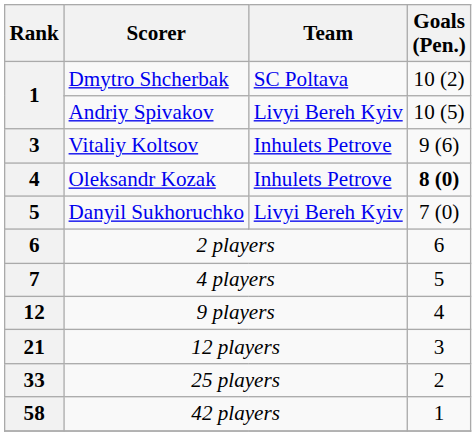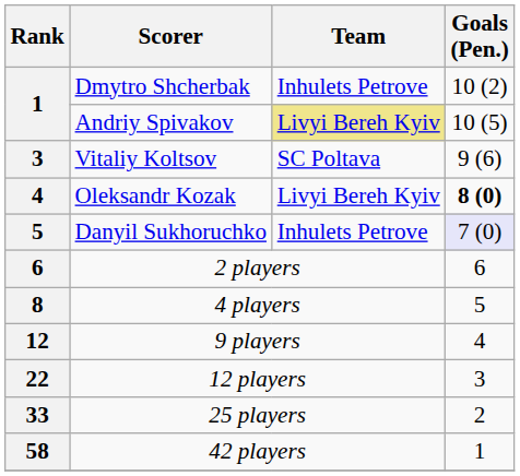 <table class="wikitable">
 <tr>
 <th>Rank</th>
 <th>Scorer</th>
 <th>Team</th>
 <th>Goals<br>(Pen.)</th>
 </tr>
 <tr>
 <th align=center rowspan=2>1</th>
 <td> <a href='#'>Dmytro Shcherbak</a></td>
-<td><a href='#'>SC Poltava</a></td>
+<td><a href='#'>Inhulets Petrove</a></td>
 <td align=center>10 (2)</td>
 </tr>
 <tr>
 <td> <a href='#'>Andriy Spivakov</a></td>
-<td><a href='#'>Livyi Bereh Kyiv</a></td>
+<td style="background: khaki;"><a href='#'>Livyi Bereh Kyiv</a></td>
 <td align=center>10 (5)</td>
 </tr>
 <tr>
 <th align=center rowspan=1>3</th>
 <td> <a href='#'>Vitaliy Koltsov</a></td>
-<td><a href='#'>Inhulets Petrove</a></td>
+<td><a href='#'>SC Poltava</a></td>
 <td align=center>9 (6)</td>
 </tr>
 <tr>
 <th align=center rowspan=1>4</th>
 <td> <a href='#'>Oleksandr Kozak</a></td>
-<td><a href='#'>Inhulets Petrove</a></td>
+<td><a href='#'>Livyi Bereh Kyiv</a></td>
 <td align=center><strong>8 (0)</strong></td>
 </tr>
 <tr>
 <th align=center rowspan=1>5</th>
 <td> <a href='#'>Danyil Sukhoruchko</a></td>
-<td><a href='#'>Livyi Bereh Kyiv</a></td>
-<td align=center>7 (0)</td>
+<td><a href='#'>Inhulets Petrove</a></td>
+<td align=center style="background: lavender;">7 (0)</td>
 </tr>
 <tr>
 <th align=center>6</th>
 <td colspan=2 align=center><em>2 players</em></td>
 <td align=center>6</td>
 </tr>
 <tr>
-<th align=center>7</th>
+<th align=center>8</th>
 <td colspan=2 align=center><em>4 players</em></td>
 <td align=center>5</td>
 </tr>
 <tr>
 <th align=center>12</th>
 <td colspan=2 align=center><em>9 players</em></td>
 <td align=center>4</td>
 </tr>
 <tr>
-<th align=center>21</th>
+<th align=center>22</th>
 <td colspan=2 align=center><em>12 players</em></td>
 <td align=center>3</td>
 </tr>
 <tr>
 <th align=center>33</th>
 <td colspan=2 align=center><em>25 players</em></td>
 <td align=center>2</td>
 </tr>
 <tr>
 <th align=center>58</th>
 <td colspan=2 align=center><em>42 players</em></td>
 <td align=center>1</td>
 </tr>
 <tr>
 </tr>
 </table>
